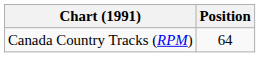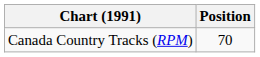 <table class="wikitable sortable">
 <tr>
 <th scope="col">Chart (1991)</th>
 <th scope="col">Position</th>
 </tr>
 <tr>
 <td>Canada Country Tracks (<em><a href='#'>RPM</a></em>)</td>
-<td align="center">64</td>
+<td align="center">70</td>
 </tr>
 </table>
